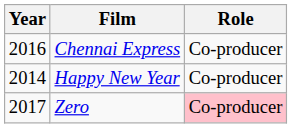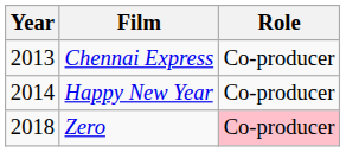 <table class="wikitable sortable">
 <tr>
 <th>Year</th>
 <th>Film</th>
 <th>Role</th>
 </tr>
 <tr>
-<td>2016</td>
+<td>2013</td>
 <td><em><a href='#'>Chennai Express</a></em></td>
 <td>Co-producer</td>
 </tr>
 <tr>
 <td>2014</td>
 <td><em><a href='#'>Happy New Year</a></em></td>
 <td>Co-producer</td>
 </tr>
 <tr>
-<td>2017</td>
+<td>2018</td>
 <td><em><a href='#'>Zero</a></em></td>
 <td style="background: pink;">Co-producer</td>
 </tr>
 </table>
